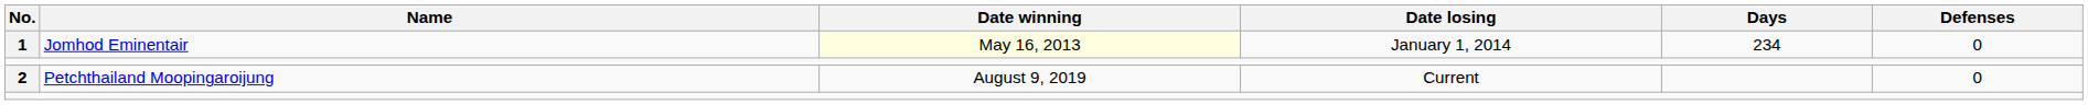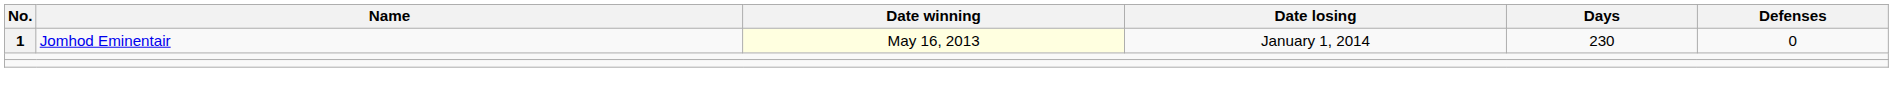 <table class="wikitable" width=100%>
 <tr>
 <th style="width:1%;">No.</th>
 <th style="width:37%;">Name</th>
 <th style="width:20%;">Date winning</th>
 <th style="width:20%;">Date losing</th>
 <th data-sort-type="number" style="width:10%;">Days</th>
 <th data-sort-type="number" style="width:10%;">Defenses</th>
 </tr>
 <tr align=center>
 <th>1</th>
 <td align=left> <a href='#'>Jomhod Eminentair</a></td>
 <td style="background: lightyellow;">May 16, 2013</td>
 <td>January 1, 2014</td>
-<td>234</td>
+<td>230</td>
 <td>0</td>
 </tr>
 <tr>
 <td colspan="6"></td>
 </tr>
-<tr align=center>
-<th>2</th>
-<td align=left> <a href='#'>Petchthailand Moopingaroijung</a></td>
-<td>August 9, 2019</td>
-<td>Current</td>
-<td></td>
-<td>0</td>
-</tr>
 <tr>
 <td colspan="6"></td>
 </tr>
 </table>
